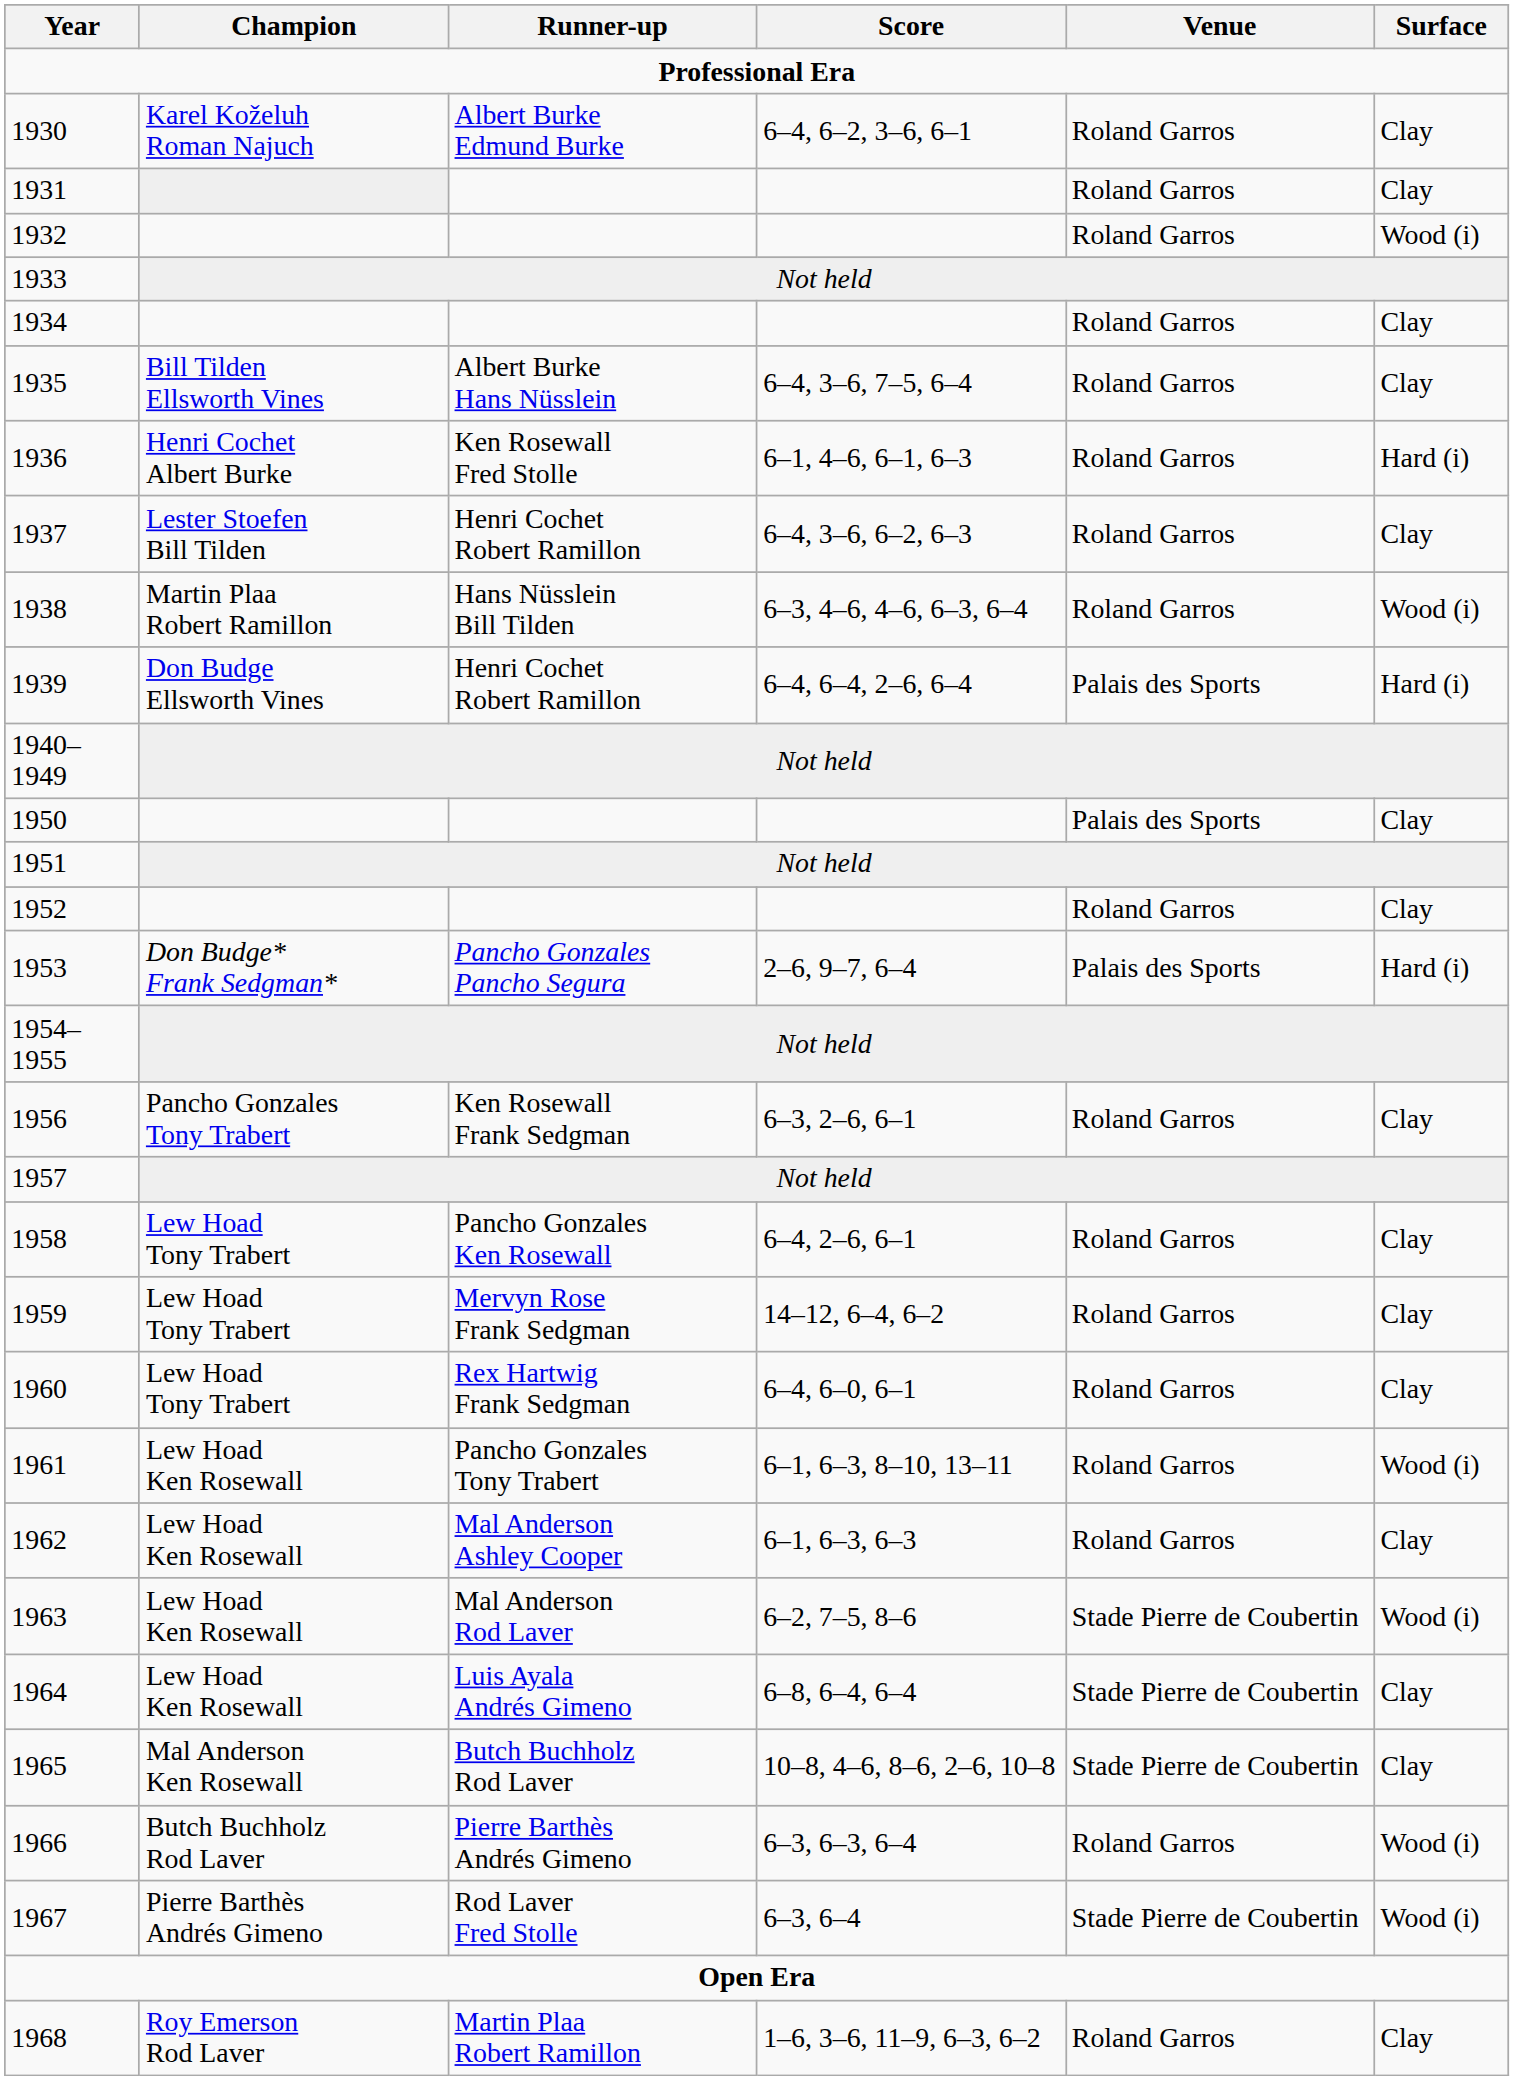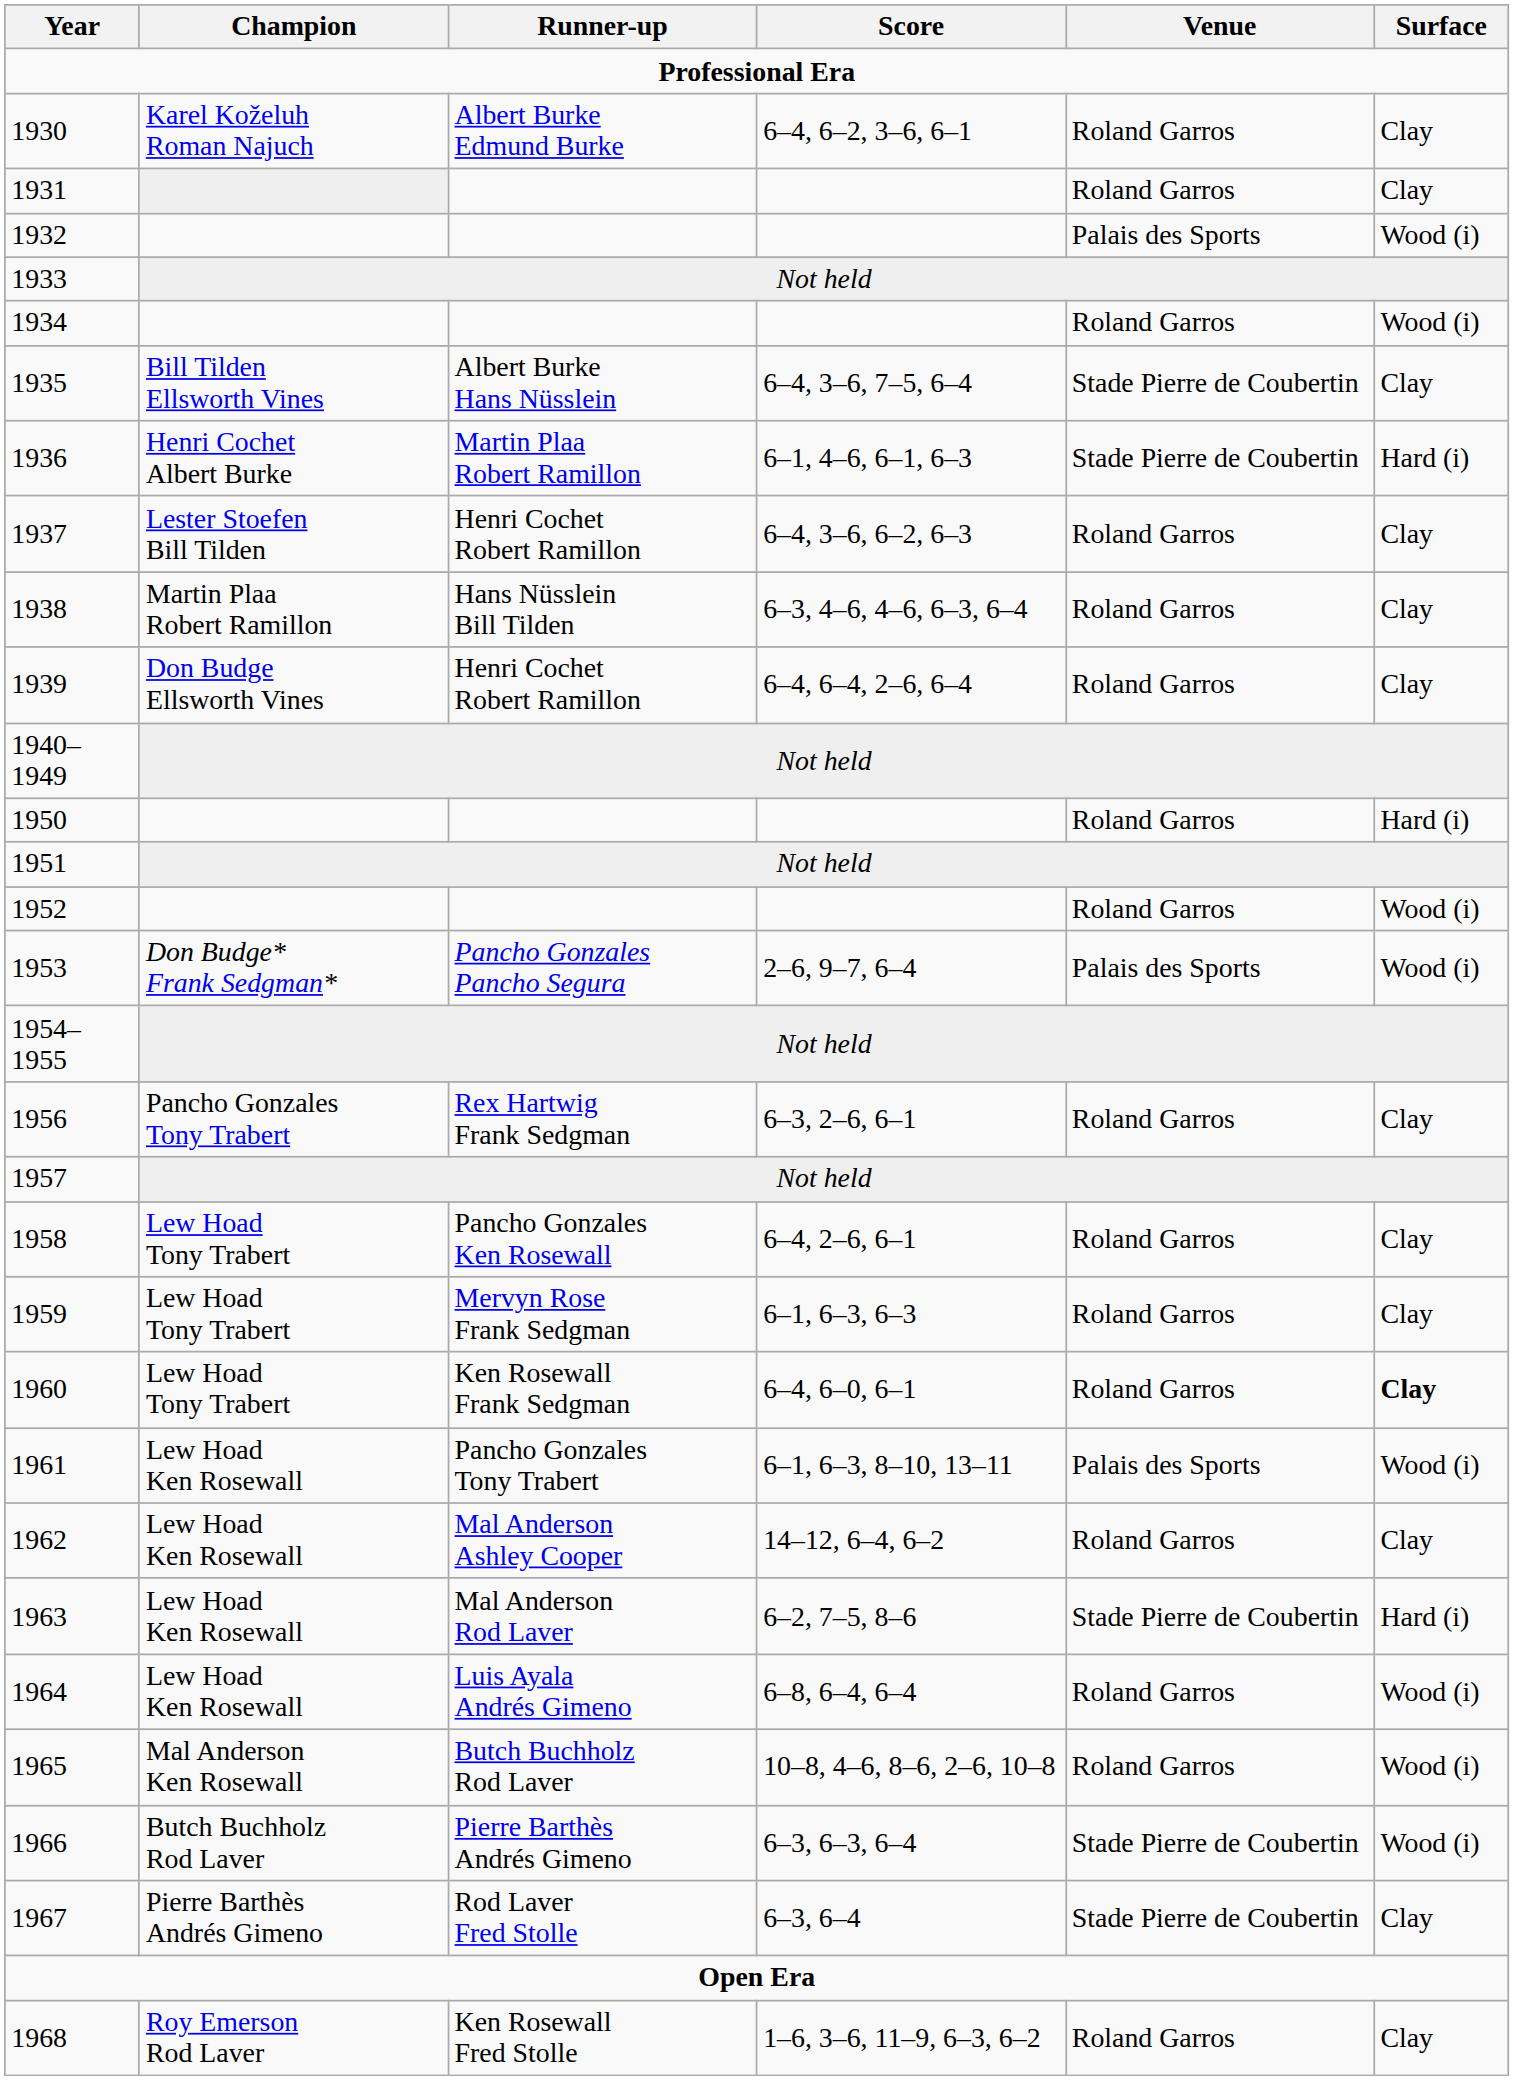 <table class="wikitable">
 <tr>
 <th style="width:70px">Year</th>
 <th style="width:170px">Champion</th>
 <th style="width:170px">Runner-up</th>
 <th style="width:170px" class="unsortable">Score</th>
 <th style="width:170px">Venue</th>
 <th style="width:70px">Surface</th>
 </tr>
 <tr>
 <td colspan="6" align="center"><strong>Professional Era</strong></td>
 </tr>
 <tr>
 <td>1930</td>
 <td> <a href='#'>Karel Koželuh</a><br> <a href='#'>Roman Najuch</a></td>
 <td> <a href='#'>Albert Burke</a><br> <a href='#'>Edmund Burke</a></td>
 <td>6–4, 6–2, 3–6, 6–1</td>
 <td>Roland Garros</td>
 <td>Clay</td>
 </tr>
 <tr>
 <td>1931</td>
 <td style="background:#efefef" align="center"></td>
 <td></td>
 <td></td>
 <td>Roland Garros</td>
 <td>Clay</td>
 </tr>
 <tr>
 <td>1932</td>
 <td></td>
 <td></td>
 <td></td>
-<td>Roland Garros</td>
+<td>Palais des Sports</td>
 <td>Wood (i)</td>
 </tr>
 <tr>
 <td>1933</td>
 <td colspan="5" align=center style="background:#efefef"><em>Not held</em></td>
 </tr>
 <tr>
 <td>1934</td>
 <td></td>
 <td></td>
 <td></td>
 <td>Roland Garros</td>
-<td>Clay</td>
+<td>Wood (i)</td>
 </tr>
 <tr>
 <td>1935</td>
 <td> <a href='#'>Bill Tilden</a><br> <a href='#'>Ellsworth Vines</a></td>
 <td> Albert Burke<br> <a href='#'>Hans Nüsslein</a></td>
 <td>6–4, 3–6, 7–5, 6–4</td>
-<td>Roland Garros</td>
+<td>Stade Pierre de Coubertin</td>
 <td>Clay</td>
 </tr>
 <tr>
 <td>1936</td>
 <td> <a href='#'>Henri Cochet</a><br> Albert Burke</td>
-<td> Ken Rosewall<br> Fred Stolle</td>
+<td> <a href='#'>Martin Plaa</a><br> <a href='#'>Robert Ramillon</a></td>
 <td>6–1, 4–6, 6–1, 6–3</td>
-<td>Roland Garros</td>
+<td>Stade Pierre de Coubertin</td>
 <td>Hard (i)</td>
 </tr>
 <tr>
 <td>1937</td>
 <td> <a href='#'>Lester Stoefen</a><br> Bill Tilden</td>
 <td> Henri Cochet<br> Robert Ramillon</td>
 <td>6–4, 3–6, 6–2, 6–3</td>
 <td>Roland Garros</td>
 <td>Clay</td>
 </tr>
 <tr>
 <td>1938</td>
 <td> Martin Plaa<br> Robert Ramillon</td>
 <td> Hans Nüsslein<br> Bill Tilden</td>
 <td>6–3, 4–6, 4–6, 6–3, 6–4</td>
 <td>Roland Garros</td>
-<td>Wood (i)</td>
+<td>Clay</td>
 </tr>
 <tr>
 <td>1939</td>
 <td> <a href='#'>Don Budge</a><br> Ellsworth Vines</td>
 <td> Henri Cochet<br> Robert Ramillon</td>
 <td>6–4, 6–4, 2–6, 6–4</td>
-<td>Palais des Sports</td>
-<td>Hard (i)</td>
+<td>Roland Garros</td>
+<td>Clay</td>
 </tr>
 <tr>
 <td>1940–1949</td>
 <td colspan="5" style="background:#efefef" align="center"><em>Not held</em></td>
 </tr>
 <tr>
 <td>1950</td>
 <td></td>
 <td></td>
 <td></td>
-<td>Palais des Sports</td>
-<td>Clay</td>
+<td>Roland Garros</td>
+<td>Hard (i)</td>
 </tr>
 <tr>
 <td>1951</td>
 <td colspan="5" align=center style="background:#efefef"><em>Not held</em></td>
 </tr>
 <tr>
 <td>1952</td>
 <td></td>
 <td></td>
 <td></td>
 <td>Roland Garros</td>
-<td>Clay</td>
+<td>Wood (i)</td>
 </tr>
 <tr>
 <td>1953</td>
 <td><em> Don Budge*<br> <a href='#'>Frank Sedgman</a>*</em></td>
 <td><em> <a href='#'>Pancho Gonzales</a><br> <a href='#'>Pancho Segura</a></em></td>
 <td>2–6, 9–7, 6–4</td>
 <td>Palais des Sports</td>
-<td>Hard (i)</td>
+<td>Wood (i)</td>
 </tr>
 <tr>
 <td>1954–1955</td>
 <td colspan="5" style="background:#efefef" align="center"><em>Not held</em></td>
 </tr>
 <tr>
 <td>1956</td>
 <td> Pancho Gonzales<br> <a href='#'>Tony Trabert</a></td>
-<td> Ken Rosewall<br> Frank Sedgman</td>
+<td> <a href='#'>Rex Hartwig</a><br> Frank Sedgman</td>
 <td>6–3, 2–6, 6–1</td>
 <td>Roland Garros</td>
 <td>Clay</td>
 </tr>
 <tr>
 <td>1957</td>
 <td colspan="5" style="background:#efefef" align="center"><em>Not held</em></td>
 </tr>
 <tr>
 <td>1958</td>
 <td> <a href='#'>Lew Hoad</a><br> Tony Trabert</td>
 <td> Pancho Gonzales<br> <a href='#'>Ken Rosewall</a></td>
 <td>6–4, 2–6, 6–1</td>
 <td>Roland Garros</td>
 <td>Clay</td>
 </tr>
 <tr>
 <td>1959</td>
 <td> Lew Hoad<br> Tony Trabert</td>
 <td> <a href='#'>Mervyn Rose</a><br> Frank Sedgman</td>
-<td>14–12, 6–4, 6–2</td>
+<td>6–1, 6–3, 6–3</td>
 <td>Roland Garros</td>
 <td>Clay</td>
 </tr>
 <tr>
 <td>1960</td>
 <td> Lew Hoad<br> Tony Trabert</td>
-<td> <a href='#'>Rex Hartwig</a><br> Frank Sedgman</td>
+<td> Ken Rosewall<br> Frank Sedgman</td>
 <td>6–4, 6–0, 6–1</td>
 <td>Roland Garros</td>
-<td>Clay</td>
+<td><strong>Clay</strong></td>
 </tr>
 <tr>
 <td>1961</td>
 <td> Lew Hoad<br> Ken Rosewall</td>
 <td> Pancho Gonzales<br> Tony Trabert</td>
 <td>6–1, 6–3, 8–10, 13–11</td>
-<td>Roland Garros</td>
+<td>Palais des Sports</td>
 <td>Wood (i)</td>
 </tr>
 <tr>
 <td>1962</td>
 <td> Lew Hoad<br> Ken Rosewall</td>
 <td> <a href='#'>Mal Anderson</a><br> <a href='#'>Ashley Cooper</a></td>
-<td>6–1, 6–3, 6–3</td>
+<td>14–12, 6–4, 6–2</td>
 <td>Roland Garros</td>
 <td>Clay</td>
 </tr>
 <tr>
 <td>1963</td>
 <td> Lew Hoad<br> Ken Rosewall</td>
 <td> Mal Anderson<br> <a href='#'>Rod Laver</a></td>
 <td>6–2, 7–5, 8–6</td>
 <td>Stade Pierre de Coubertin</td>
-<td>Wood (i)</td>
+<td>Hard (i)</td>
 </tr>
 <tr>
 <td>1964</td>
 <td> Lew Hoad<br> Ken Rosewall</td>
 <td> <a href='#'>Luis Ayala</a><br> <a href='#'>Andrés Gimeno</a></td>
 <td>6–8, 6–4, 6–4</td>
-<td>Stade Pierre de Coubertin</td>
-<td>Clay</td>
+<td>Roland Garros</td>
+<td>Wood (i)</td>
 </tr>
 <tr>
 <td>1965</td>
 <td> Mal Anderson<br> Ken Rosewall</td>
 <td> <a href='#'>Butch Buchholz</a><br> Rod Laver</td>
 <td>10–8, 4–6, 8–6, 2–6, 10–8</td>
-<td>Stade Pierre de Coubertin</td>
-<td>Clay</td>
+<td>Roland Garros</td>
+<td>Wood (i)</td>
 </tr>
 <tr>
 <td>1966</td>
 <td> Butch Buchholz<br> Rod Laver</td>
 <td> <a href='#'>Pierre Barthès</a><br> Andrés Gimeno</td>
 <td>6–3, 6–3, 6–4</td>
-<td>Roland Garros</td>
+<td>Stade Pierre de Coubertin</td>
 <td>Wood (i)</td>
 </tr>
 <tr>
 <td>1967</td>
 <td> Pierre Barthès<br> Andrés Gimeno</td>
 <td> Rod Laver<br> <a href='#'>Fred Stolle</a></td>
 <td>6–3, 6–4</td>
 <td>Stade Pierre de Coubertin</td>
-<td>Wood (i)</td>
+<td>Clay</td>
 </tr>
 <tr>
 <td colspan="6" align="center"><strong>Open Era</strong></td>
 </tr>
 <tr>
 <td>1968</td>
 <td> <a href='#'>Roy Emerson</a><br> Rod Laver</td>
-<td> <a href='#'>Martin Plaa</a><br> <a href='#'>Robert Ramillon</a></td>
+<td> Ken Rosewall<br> Fred Stolle</td>
 <td>1–6, 3–6, 11–9, 6–3, 6–2</td>
 <td>Roland Garros</td>
 <td>Clay</td>
 </tr>
 </table>
